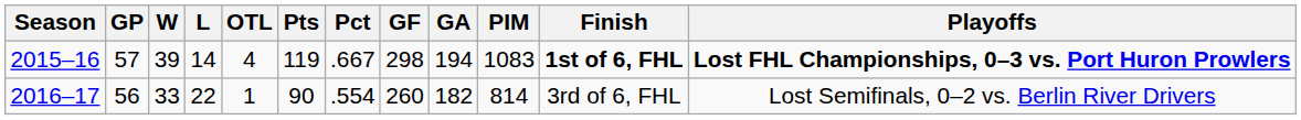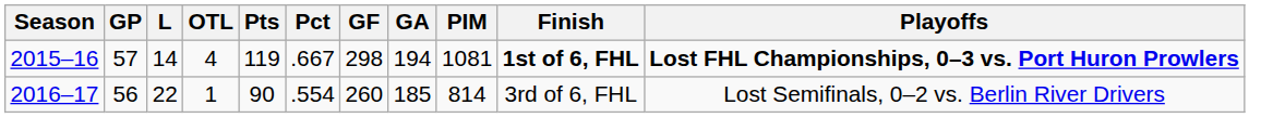 <table class="wikitable" style="text-align:center">
 <tr>
 <th>Season</th>
 <th>GP</th>
-<th>W</th>
 <th>L</th>
 <th>OTL</th>
 <th>Pts</th>
 <th>Pct</th>
 <th>GF</th>
 <th>GA</th>
 <th>PIM</th>
 <th>Finish</th>
 <th>Playoffs</th>
 </tr>
 <tr>
 <td><a href='#'>2015–16</a></td>
 <td>57</td>
-<td>39</td>
 <td>14</td>
 <td>4</td>
 <td>119</td>
 <td>.667</td>
 <td>298</td>
 <td>194</td>
-<td>1083</td>
+<td>1081</td>
 <td><strong>1st of 6, FHL</strong></td>
 <td><strong>Lost FHL Championships, 0–3 vs. <a href='#'>Port Huron Prowlers</a></strong></td>
 </tr>
 <tr>
 <td><a href='#'>2016–17</a></td>
 <td>56</td>
-<td>33</td>
 <td>22</td>
 <td>1</td>
 <td>90</td>
 <td>.554</td>
 <td>260</td>
-<td>182</td>
+<td>185</td>
 <td>814</td>
 <td>3rd of 6, FHL</td>
 <td>Lost Semifinals, 0–2 vs. <a href='#'>Berlin River Drivers</a></td>
 </tr>
 </table>
